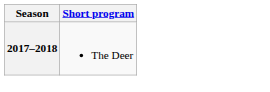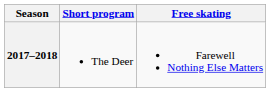 <table class=wikitable style=text-align:center>
 <tr>
 <th>Season</th>
 <th><a href='#'>Short program</a></th>
+<th><a href='#'>Free skating</a></th>
 </tr>
 <tr>
 <th>2017–2018 <br> </th>
 <td><br><ul><li>The Deer <br></li></ul></td>
+<td><br><ul><li>Farewell <br></li><li><a href='#'>Nothing Else Matters</a> <br></li></ul></td>
 </tr>
 </table>
